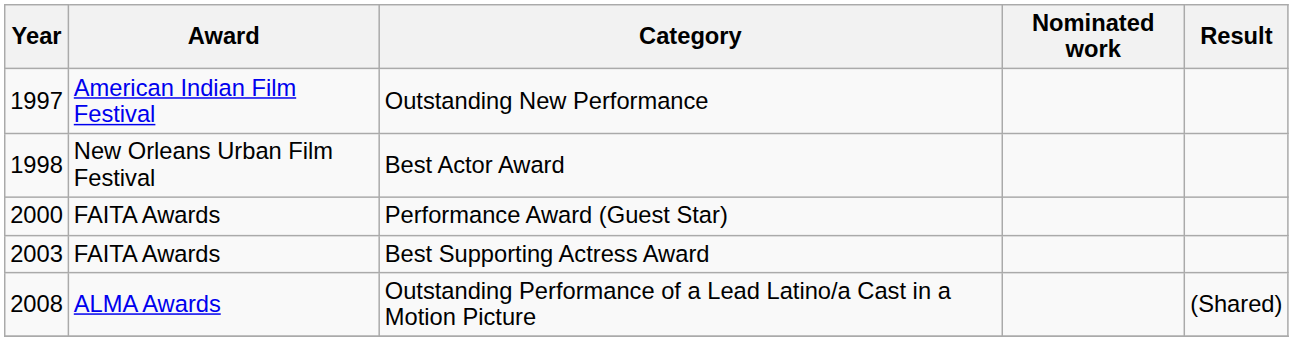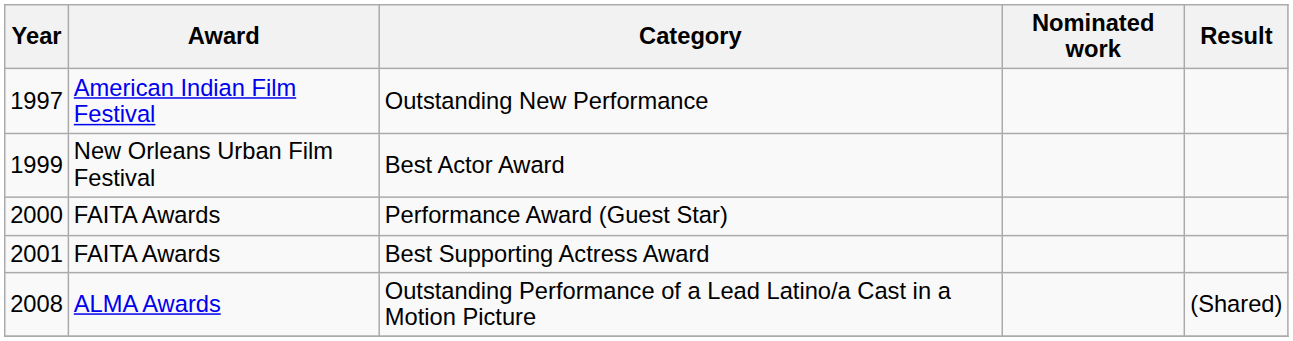 <table class="wikitable sortable">
 <tr>
 <th>Year</th>
 <th>Award</th>
 <th>Category</th>
 <th>Nominated work</th>
 <th>Result</th>
 </tr>
 <tr>
 <td>1997</td>
 <td><a href='#'>American Indian Film Festival</a></td>
 <td>Outstanding New Performance</td>
 <td></td>
 <td></td>
 </tr>
 <tr>
-<td>1998</td>
+<td>1999</td>
 <td>New Orleans Urban Film Festival</td>
 <td>Best Actor Award</td>
 <td></td>
 <td></td>
 </tr>
 <tr>
 <td>2000</td>
 <td>FAITA Awards</td>
 <td>Performance Award (Guest Star)</td>
 <td></td>
 <td></td>
 </tr>
 <tr>
-<td>2003</td>
+<td>2001</td>
 <td>FAITA Awards</td>
 <td>Best Supporting Actress Award</td>
 <td></td>
 <td></td>
 </tr>
 <tr>
 <td>2008</td>
 <td><a href='#'>ALMA Awards</a></td>
 <td>Outstanding Performance of a Lead Latino/a Cast in a Motion Picture</td>
 <td></td>
 <td> (Shared)</td>
 </tr>
 <tr>
 </tr>
 </table>
